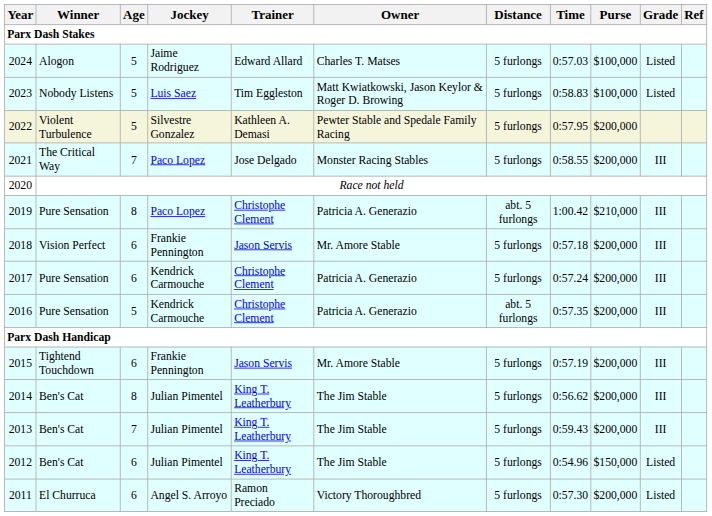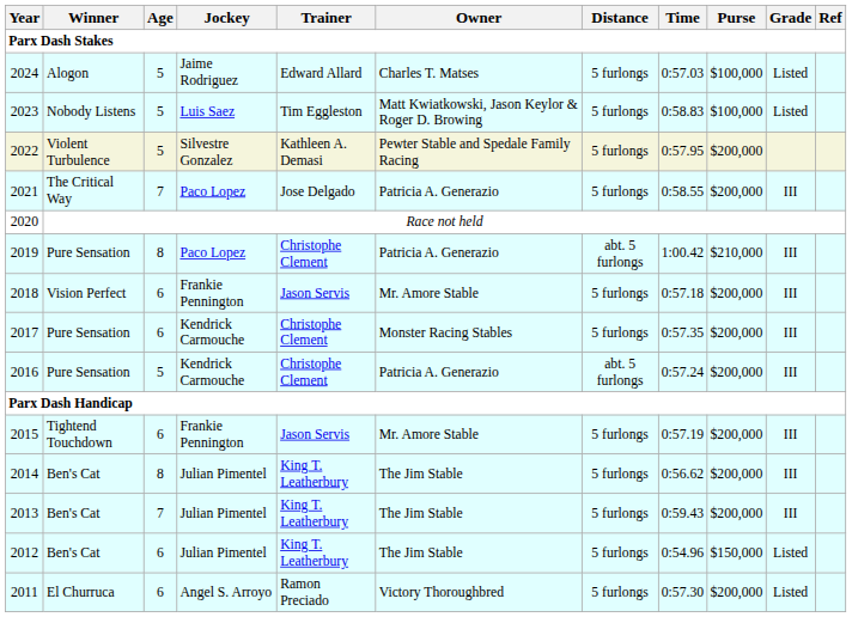 <table class="wikitable sortable">
 <tr>
 <th>Year</th>
 <th>Winner</th>
 <th>Age</th>
 <th>Jockey</th>
 <th>Trainer</th>
 <th>Owner</th>
 <th>Distance</th>
 <th>Time</th>
 <th>Purse</th>
 <th>Grade</th>
 <th>Ref</th>
 </tr>
 <tr style="font-size:90%; background-color:white">
 <td align="left" colspan=11><strong>Parx Dash Stakes</strong></td>
 </tr>
 <tr style="font-size:90%; background-color:lightcyan">
 <td align=center>2024</td>
 <td>Alogon</td>
 <td align=center>5</td>
 <td>Jaime Rodriguez</td>
 <td>Edward Allard</td>
 <td>Charles T. Matses</td>
 <td align=center>5 furlongs</td>
 <td align=center>0:57.03</td>
 <td align=center>$100,000</td>
 <td align=center>Listed</td>
 <td></td>
 </tr>
 <tr style="font-size:90%; background-color:lightcyan">
 <td align=center>2023</td>
 <td>Nobody Listens</td>
 <td align=center>5</td>
 <td><a href='#'>Luis Saez</a></td>
 <td>Tim Eggleston</td>
 <td>Matt Kwiatkowski, Jason Keylor & Roger D. Browing</td>
 <td align=center>5 furlongs</td>
 <td align=center>0:58.83</td>
 <td align=center>$100,000</td>
 <td align=center>Listed</td>
 <td></td>
 </tr>
 <tr style="font-size:90%; background-color:beige">
 <td align=center>2022</td>
 <td>Violent Turbulence</td>
 <td align=center>5</td>
 <td>Silvestre Gonzalez</td>
 <td>Kathleen A. Demasi</td>
 <td>Pewter Stable and Spedale Family Racing</td>
 <td align=center>5 furlongs</td>
 <td align=center>0:57.95</td>
 <td align=center>$200,000</td>
 <td align=center></td>
 <td></td>
 </tr>
 <tr style="font-size:90%; background-color:lightcyan">
 <td align=center>2021</td>
 <td>The Critical Way</td>
 <td align=center>7</td>
 <td><a href='#'>Paco Lopez</a></td>
 <td>Jose Delgado</td>
-<td>Monster Racing Stables</td>
+<td>Patricia A. Generazio</td>
 <td align=center>5 furlongs</td>
 <td align=center>0:58.55</td>
 <td align=center>$200,000</td>
 <td align=center>III</td>
 <td></td>
 </tr>
 <tr style="font-size:90%; background-color:white">
 <td align="center">2020</td>
 <td align="center" colspan=10><em>Race not held</em></td>
 </tr>
 <tr style="font-size:90%; background-color:lightcyan">
 <td align=center>2019</td>
 <td>Pure Sensation</td>
 <td align=center>8</td>
 <td><a href='#'>Paco Lopez</a></td>
 <td><a href='#'>Christophe Clement</a></td>
 <td>Patricia A. Generazio</td>
 <td align=center>abt. 5 furlongs</td>
 <td align=center>1:00.42</td>
 <td align=center>$210,000</td>
 <td align=center>III</td>
 <td></td>
 </tr>
 <tr style="font-size:90%; background-color:lightcyan">
 <td align=center>2018</td>
 <td>Vision Perfect</td>
 <td align=center>6</td>
 <td>Frankie Pennington</td>
 <td><a href='#'>Jason Servis</a></td>
 <td>Mr. Amore Stable</td>
 <td align=center>5 furlongs</td>
 <td align=center>0:57.18</td>
 <td align=center>$200,000</td>
 <td align=center>III</td>
 <td></td>
 </tr>
 <tr style="font-size:90%; background-color:lightcyan">
 <td align=center>2017</td>
 <td>Pure Sensation</td>
 <td align=center>6</td>
 <td>Kendrick Carmouche</td>
 <td><a href='#'>Christophe Clement</a></td>
-<td>Patricia A. Generazio</td>
+<td>Monster Racing Stables</td>
 <td align=center>5 furlongs</td>
-<td align=center>0:57.24</td>
+<td align=center>0:57.35</td>
 <td align=center>$200,000</td>
 <td align=center>III</td>
 <td></td>
 </tr>
 <tr style="font-size:90%; background-color:lightcyan">
 <td align=center>2016</td>
 <td>Pure Sensation</td>
 <td align=center>5</td>
 <td>Kendrick Carmouche</td>
 <td><a href='#'>Christophe Clement</a></td>
 <td>Patricia A. Generazio</td>
 <td align=center>abt. 5 furlongs</td>
-<td align=center>0:57.35</td>
+<td align=center>0:57.24</td>
 <td align=center>$200,000</td>
 <td align=center>III</td>
 <td></td>
 </tr>
 <tr style="font-size:90%; background-color:white">
 <td align="left" colspan=11><strong>Parx Dash Handicap</strong></td>
 </tr>
 <tr style="font-size:90%; background-color:lightcyan">
 <td align=center>2015</td>
 <td>Tightend Touchdown</td>
 <td align=center>6</td>
 <td>Frankie Pennington</td>
 <td><a href='#'>Jason Servis</a></td>
 <td>Mr. Amore Stable</td>
 <td align=center>5 furlongs</td>
 <td align=center>0:57.19</td>
 <td align=center>$200,000</td>
 <td align=center>III</td>
 <td></td>
 </tr>
 <tr style="font-size:90%; background-color:lightcyan">
 <td align=center>2014</td>
 <td>Ben's Cat</td>
 <td align=center>8</td>
 <td>Julian Pimentel</td>
 <td><a href='#'>King T. Leatherbury</a></td>
 <td>The Jim Stable</td>
 <td align=center>5 furlongs</td>
 <td align=center>0:56.62</td>
 <td align=center>$200,000</td>
 <td align=center>III</td>
 <td></td>
 </tr>
 <tr style="font-size:90%; background-color:lightcyan">
 <td align=center>2013</td>
 <td>Ben's Cat</td>
 <td align=center>7</td>
 <td>Julian Pimentel</td>
 <td><a href='#'>King T. Leatherbury</a></td>
 <td>The Jim Stable</td>
 <td align=center>5 furlongs</td>
 <td align=center>0:59.43</td>
 <td align=center>$200,000</td>
 <td align=center>III</td>
 <td></td>
 </tr>
 <tr style="font-size:90%; background-color:lightcyan">
 <td align=center>2012</td>
 <td>Ben's Cat</td>
 <td align=center>6</td>
 <td>Julian Pimentel</td>
 <td><a href='#'>King T. Leatherbury</a></td>
 <td>The Jim Stable</td>
 <td align=center>5 furlongs</td>
 <td align=center>0:54.96</td>
 <td align=center>$150,000</td>
 <td align=center>Listed</td>
 <td></td>
 </tr>
 <tr style="font-size:90%; background-color:lightcyan">
 <td align=center>2011</td>
 <td>El Churruca</td>
 <td align=center>6</td>
 <td>Angel S. Arroyo</td>
 <td>Ramon Preciado</td>
 <td>Victory Thoroughbred</td>
 <td align=center>5 furlongs</td>
 <td align=center>0:57.30</td>
 <td align=center>$200,000</td>
 <td align=center>Listed</td>
 <td></td>
 </tr>
 </table>
